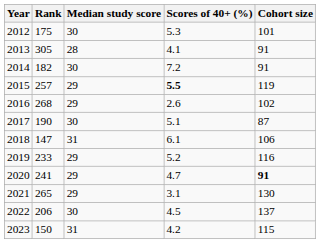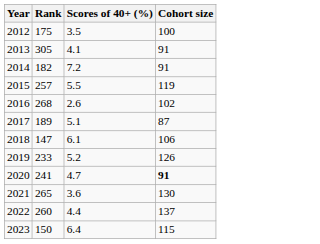 <table class="wikitable">
 <tr>
 <th>Year</th>
 <th>Rank</th>
-<th>Median study score</th>
 <th>Scores of 40+ (%)</th>
 <th>Cohort size</th>
 </tr>
 <tr>
 <td>2012</td>
 <td>175</td>
-<td>30</td>
-<td>5.3</td>
-<td>101</td>
+<td>3.5</td>
+<td>100</td>
 </tr>
 <tr>
 <td>2013</td>
 <td>305</td>
-<td>28</td>
 <td>4.1</td>
 <td>91</td>
 </tr>
 <tr>
 <td>2014</td>
 <td>182</td>
-<td>30</td>
 <td>7.2</td>
 <td>91</td>
 </tr>
 <tr>
 <td>2015</td>
 <td>257</td>
-<td>29</td>
-<td><strong>5.5</strong></td>
+<td>5.5</td>
 <td>119</td>
 </tr>
 <tr>
 <td>2016</td>
 <td>268</td>
-<td>29</td>
 <td>2.6</td>
 <td>102</td>
 </tr>
 <tr>
 <td>2017</td>
-<td>190</td>
-<td>30</td>
+<td>189</td>
 <td>5.1</td>
 <td>87</td>
 </tr>
 <tr>
 <td>2018</td>
 <td>147</td>
-<td>31</td>
 <td>6.1</td>
 <td>106</td>
 </tr>
 <tr>
 <td>2019</td>
 <td>233</td>
-<td>29</td>
 <td>5.2</td>
-<td>116</td>
+<td>126</td>
 </tr>
 <tr>
 <td>2020</td>
 <td>241</td>
-<td>29</td>
 <td>4.7</td>
 <td><strong>91</strong></td>
 </tr>
 <tr>
 <td>2021</td>
 <td>265</td>
-<td>29</td>
-<td>3.1</td>
+<td>3.6</td>
 <td>130</td>
 </tr>
 <tr>
 <td>2022</td>
-<td>206</td>
-<td>30</td>
-<td>4.5</td>
+<td>260</td>
+<td>4.4</td>
 <td>137</td>
 </tr>
 <tr>
 <td>2023</td>
 <td>150</td>
-<td>31</td>
-<td>4.2</td>
+<td>6.4</td>
 <td>115</td>
 </tr>
 </table>
